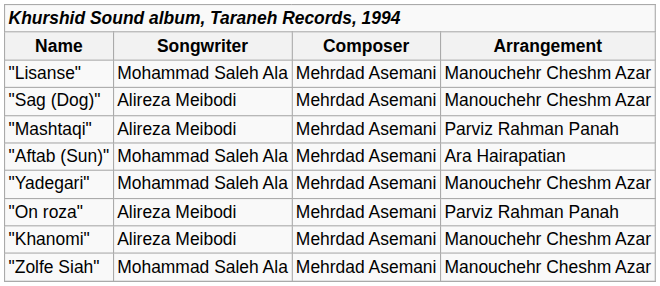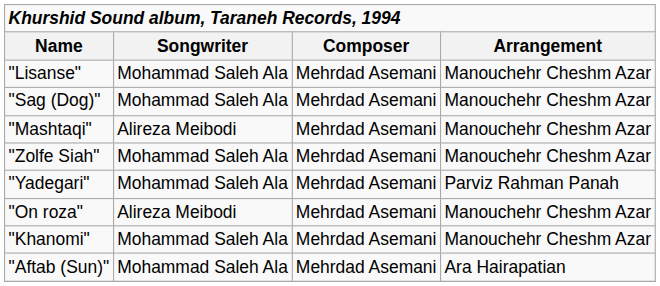 <table class="wikitable">
 <tr>
 <td colspan="4"><span><strong><em>Khurshid Sound album, Taraneh Records, 1994</em></strong></span></td>
 </tr>
 <tr>
 <th>Name</th>
 <th>Songwriter</th>
 <th>Composer</th>
 <th>Arrangement</th>
 </tr>
 <tr>
 <td>"Lisanse"</td>
 <td>Mohammad Saleh Ala</td>
 <td>Mehrdad Asemani</td>
 <td>Manouchehr Cheshm Azar</td>
 </tr>
 <tr>
 <td>"Sag (Dog)"</td>
-<td>Alireza Meibodi</td>
+<td>Mohammad Saleh Ala</td>
 <td>Mehrdad Asemani</td>
 <td>Manouchehr Cheshm Azar</td>
 </tr>
 <tr>
 <td>"Mashtaqi"</td>
-<td>Alireza Meibodi</td>
-<td>Mehrdad Asemani</td>
-<td>Parviz Rahman Panah</td>
-</tr>
-<tr>
-<td>"Aftab (Sun)"</td>
-<td>Mohammad Saleh Ala</td>
-<td>Mehrdad Asemani</td>
-<td>Ara Hairapatian</td>
-</tr>
-<tr>
-<td>"Yadegari"</td>
-<td>Mohammad Saleh Ala</td>
-<td>Mehrdad Asemani</td>
-<td>Manouchehr Cheshm Azar</td>
-</tr>
-<tr>
-<td>"On roza"</td>
-<td>Alireza Meibodi</td>
-<td>Mehrdad Asemani</td>
-<td>Parviz Rahman Panah</td>
-</tr>
-<tr>
-<td>"Khanomi"</td>
 <td>Alireza Meibodi</td>
 <td>Mehrdad Asemani</td>
 <td>Manouchehr Cheshm Azar</td>
 </tr>
 <tr>
 <td>"Zolfe Siah"</td>
 <td>Mohammad Saleh Ala</td>
 <td>Mehrdad Asemani</td>
 <td>Manouchehr Cheshm Azar</td>
 </tr>
 <tr>
+<td>"Yadegari"</td>
+<td>Mohammad Saleh Ala</td>
+<td>Mehrdad Asemani</td>
+<td>Parviz Rahman Panah</td>
+</tr>
+<tr>
+<td>"On roza"</td>
+<td>Alireza Meibodi</td>
+<td>Mehrdad Asemani</td>
+<td>Manouchehr Cheshm Azar</td>
+</tr>
+<tr>
+<td>"Khanomi"</td>
+<td>Mohammad Saleh Ala</td>
+<td>Mehrdad Asemani</td>
+<td>Manouchehr Cheshm Azar</td>
+</tr>
+<tr>
+<td>"Aftab (Sun)"</td>
+<td>Mohammad Saleh Ala</td>
+<td>Mehrdad Asemani</td>
+<td>Ara Hairapatian</td>
+</tr>
+<tr>
 </tr>
 </table>
